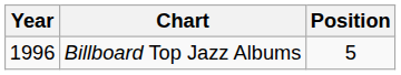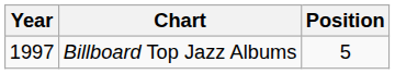 <table class="wikitable">
 <tr>
 <th>Year</th>
 <th>Chart</th>
 <th>Position</th>
 </tr>
 <tr>
-<td>1996</td>
+<td>1997</td>
 <td><em>Billboard</em> Top Jazz Albums</td>
 <td align="center">5</td>
 </tr>
 </table>
